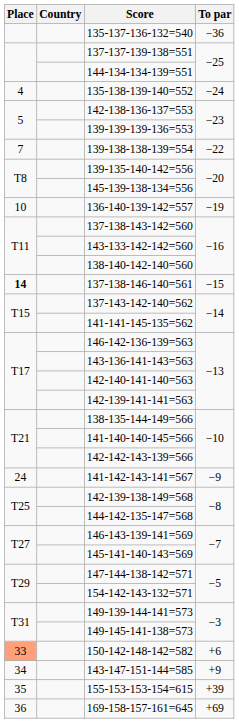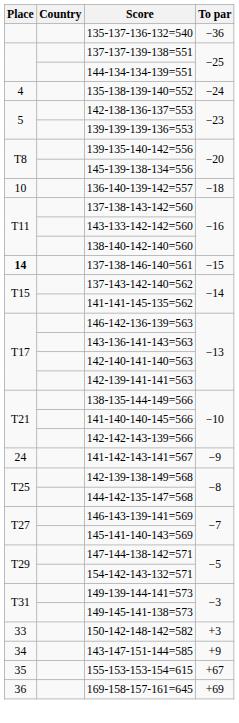 <table class="wikitable" style="font-size:95%;">
 <tr>
 <th>Place</th>
 <th>Country</th>
 <th>Score</th>
 <th>To par</th>
 </tr>
 <tr>
 <td align=center></td>
 <td></td>
 <td>135-137-136-132=540</td>
 <td align=center>−36</td>
 </tr>
 <tr>
 <td rowspan=2 align=center></td>
 <td></td>
 <td>137-137-139-138=551</td>
 <td rowspan=2 align=center>−25</td>
 </tr>
 <tr>
 <td></td>
 <td>144-134-134-139=551</td>
 </tr>
 <tr>
 <td align=center>4</td>
 <td></td>
 <td>135-138-139-140=552</td>
 <td align=center>−24</td>
 </tr>
 <tr>
 <td rowspan=2 align=center>5</td>
 <td></td>
 <td>142-138-136-137=553</td>
 <td rowspan=2 align=center>−23</td>
 </tr>
 <tr>
 <td></td>
 <td>139-139-139-136=553</td>
 </tr>
 <tr>
-<td align=center>7</td>
-<td></td>
-<td>139-138-138-139=554</td>
-<td align=center>−22</td>
-</tr>
-<tr>
 <td rowspan=2 align=center>T8</td>
 <td></td>
 <td>139-135-140-142=556</td>
 <td rowspan=2 align=center>−20</td>
 </tr>
 <tr>
 <td></td>
 <td>145-139-138-134=556</td>
 </tr>
 <tr>
 <td align=center>10</td>
 <td></td>
 <td>136-140-139-142=557</td>
-<td align=center>−19</td>
+<td align=center>−18</td>
 </tr>
 <tr>
 <td rowspan=3 align=center>T11</td>
 <td></td>
 <td>137-138-143-142=560</td>
 <td rowspan=3 align=center>−16</td>
 </tr>
 <tr>
 <td></td>
 <td>143-133-142-142=560</td>
 </tr>
 <tr>
 <td></td>
 <td>138-140-142-140=560</td>
 </tr>
 <tr>
 <td align=center><strong>14</strong></td>
 <td></td>
 <td>137-138-146-140=561</td>
 <td align=center>−15</td>
 </tr>
 <tr>
 <td rowspan=2 align=center>T15</td>
 <td></td>
 <td>137-143-142-140=562</td>
 <td rowspan=2 align=center>−14</td>
 </tr>
 <tr>
 <td></td>
 <td>141-141-145-135=562</td>
 </tr>
 <tr>
 <td rowspan=4 align=center>T17</td>
 <td></td>
 <td>146-142-136-139=563</td>
 <td rowspan=4 align=center>−13</td>
 </tr>
 <tr>
 <td></td>
 <td>143-136-141-143=563</td>
 </tr>
 <tr>
 <td></td>
 <td>142-140-141-140=563</td>
 </tr>
 <tr>
 <td></td>
 <td>142-139-141-141=563</td>
 </tr>
 <tr>
 <td rowspan=3 align=center>T21</td>
 <td></td>
 <td>138-135-144-149=566</td>
 <td rowspan=3 align=center>−10</td>
 </tr>
 <tr>
 <td></td>
 <td>141-140-140-145=566</td>
 </tr>
 <tr>
 <td></td>
 <td>142-142-143-139=566</td>
 </tr>
 <tr>
 <td align=center>24</td>
 <td></td>
 <td>141-142-143-141=567</td>
 <td align=center>−9</td>
 </tr>
 <tr>
 <td rowspan=2 align=center>T25</td>
 <td></td>
 <td>142-139-138-149=568</td>
 <td rowspan=2 align=center>−8</td>
 </tr>
 <tr>
 <td></td>
 <td>144-142-135-147=568</td>
 </tr>
 <tr>
 <td rowspan=2 align=center>T27</td>
 <td></td>
 <td>146-143-139-141=569</td>
 <td rowspan=2 align=center>−7</td>
 </tr>
 <tr>
 <td></td>
 <td>145-141-140-143=569</td>
 </tr>
 <tr>
 <td rowspan=2 align=center>T29</td>
 <td></td>
 <td>147-144-138-142=571</td>
 <td rowspan=2 align=center>−5</td>
 </tr>
 <tr>
 <td></td>
 <td>154-142-143-132=571</td>
 </tr>
 <tr>
 <td rowspan=2 align=center>T31</td>
 <td></td>
 <td>149-139-144-141=573</td>
 <td rowspan=2 align=center>−3</td>
 </tr>
 <tr>
 <td></td>
 <td>149-145-141-138=573</td>
 </tr>
 <tr>
-<td align=center style="background: lightsalmon;">33</td>
+<td align=center>33</td>
 <td></td>
 <td>150-142-148-142=582</td>
-<td align=center>+6</td>
+<td align=center>+3</td>
 </tr>
 <tr>
 <td align=center>34</td>
 <td></td>
 <td>143-147-151-144=585</td>
 <td align=center>+9</td>
 </tr>
 <tr>
 <td align=center>35</td>
 <td></td>
 <td>155-153-153-154=615</td>
-<td align=center>+39</td>
+<td align=center>+67</td>
 </tr>
 <tr>
 <td align=center>36</td>
 <td></td>
 <td>169-158-157-161=645</td>
 <td align=center>+69</td>
 </tr>
 </table>
